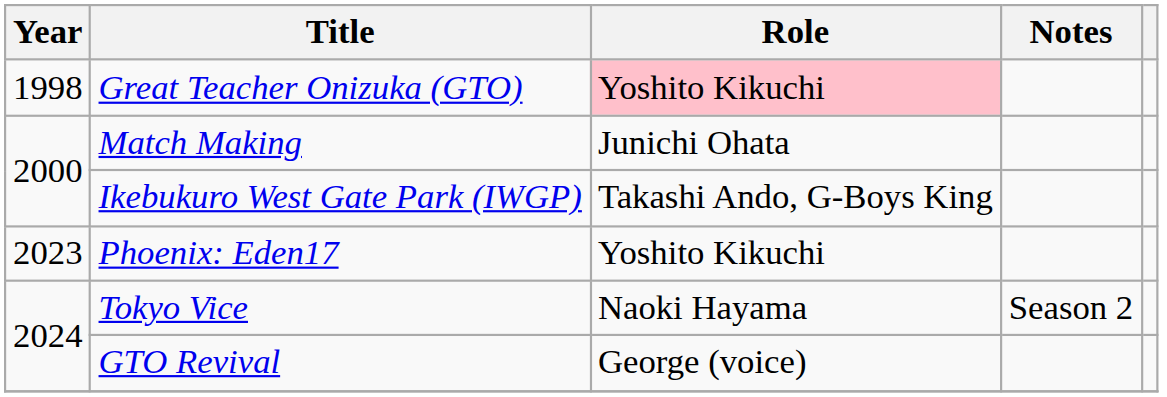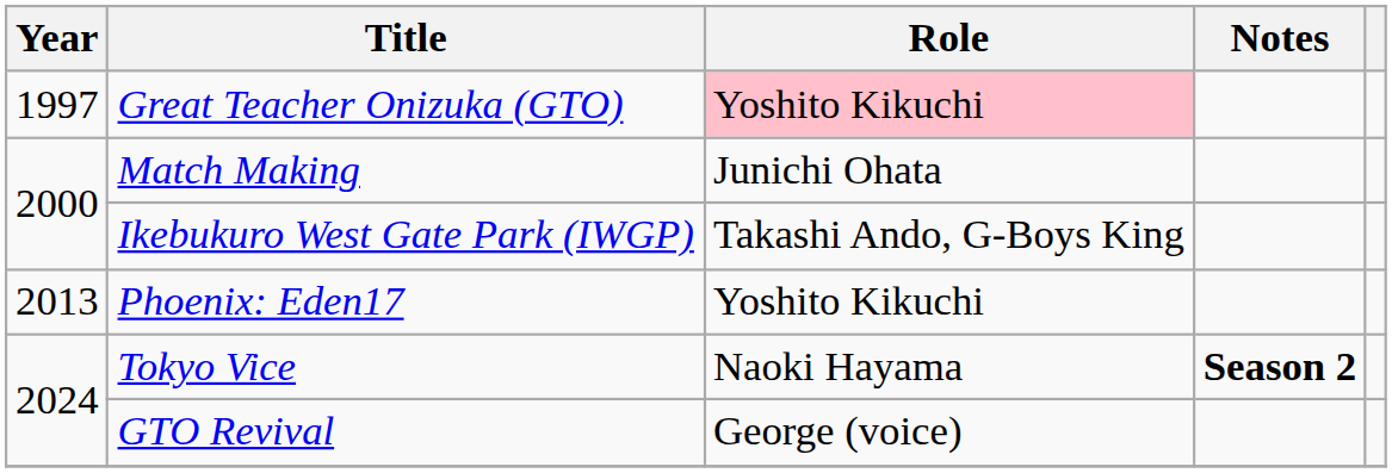 <table class="wikitable sortable">
 <tr>
 <th>Year</th>
 <th>Title</th>
 <th>Role</th>
 <th class="unsortable">Notes</th>
 <th class="unsortable"></th>
 </tr>
 <tr>
-<td>1998</td>
+<td>1997</td>
 <td><em><a href='#'>Great Teacher Onizuka (GTO)</a></em></td>
 <td style="background: pink;">Yoshito Kikuchi</td>
 <td></td>
 <td></td>
 </tr>
 <tr>
 <td rowspan=2>2000</td>
 <td><em><a href='#'>Match Making</a></em></td>
 <td>Junichi Ohata</td>
 <td></td>
 <td></td>
 </tr>
 <tr>
 <td><em><a href='#'>Ikebukuro West Gate Park (IWGP)</a></em></td>
 <td>Takashi Ando, G-Boys King</td>
 <td></td>
 <td></td>
 </tr>
 <tr>
-<td>2023</td>
+<td>2013</td>
 <td><em><a href='#'>Phoenix: Eden17</a></em></td>
 <td>Yoshito Kikuchi</td>
 <td></td>
 <td></td>
 </tr>
 <tr>
 <td rowspan=2>2024</td>
 <td><em><a href='#'>Tokyo Vice</a></em></td>
 <td>Naoki Hayama</td>
-<td>Season 2</td>
+<td><strong>Season 2</strong></td>
 <td></td>
 </tr>
 <tr>
 <td><em><a href='#'> GTO Revival</a></em></td>
 <td>George (voice)</td>
 <td></td>
 <td></td>
 </tr>
 <tr>
 </tr>
 </table>
